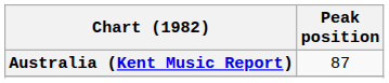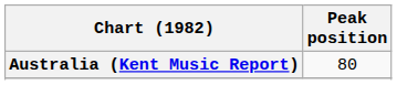 <table class="wikitable sortable plainrowheaders" style="text-align:center">
 <tr>
 <th scope="col">Chart (1982)</th>
 <th scope="col">Peak<br>position</th>
 </tr>
 <tr>
 <th scope="row">Australia (<a href='#'>Kent Music Report</a>)</th>
-<td>87</td>
+<td>80</td>
 </tr>
 <tr>
 </tr>
 <tr>
 </tr>
 <tr>
 </tr>
 </table>
